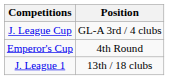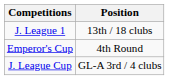 <table class="wikitable" style="text-align:center;">
 <tr>
 <th>Competitions</th>
 <th>Position</th>
 </tr>
 <tr>
-<td><a href='#'>J. League Cup</a></td>
-<td>GL-A 3rd / 4 clubs</td>
+<td><a href='#'>J. League 1</a></td>
+<td>13th / 18 clubs</td>
 </tr>
 <tr>
 <td><a href='#'>Emperor's Cup</a></td>
 <td>4th Round</td>
 </tr>
 <tr>
-<td><a href='#'>J. League 1</a></td>
-<td>13th / 18 clubs</td>
+<td><a href='#'>J. League Cup</a></td>
+<td>GL-A 3rd / 4 clubs</td>
 </tr>
 </table>
